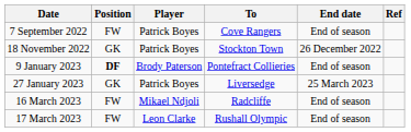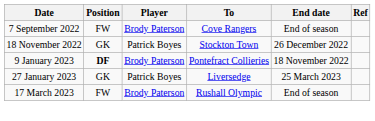 <table class="wikitable" style="font-size: 95%; text-align: center;">
 <tr>
 <th>Date</th>
 <th>Position</th>
 <th>Player</th>
 <th>To</th>
 <th>End date</th>
 <th>Ref</th>
 </tr>
 <tr>
 <td>7 September 2022</td>
 <td>FW</td>
-<td>Patrick Boyes</td>
+<td><a href='#'>Brody Paterson</a></td>
 <td><a href='#'>Cove Rangers</a></td>
 <td>End of season</td>
 <td></td>
 </tr>
 <tr>
 <td>18 November 2022</td>
 <td>GK</td>
 <td>Patrick Boyes</td>
 <td><a href='#'>Stockton Town</a></td>
 <td>26 December 2022</td>
 <td></td>
 </tr>
 <tr>
 <td>9 January 2023</td>
 <td><strong>DF</strong></td>
 <td><a href='#'>Brody Paterson</a></td>
 <td><a href='#'>Pontefract Collieries</a></td>
-<td>End of season</td>
+<td>18 November 2022</td>
 <td></td>
 </tr>
 <tr>
 <td>27 January 2023</td>
 <td>GK</td>
 <td>Patrick Boyes</td>
 <td><a href='#'>Liversedge</a></td>
 <td>25 March 2023 </td>
 <td></td>
 </tr>
 <tr>
-<td>16 March 2023</td>
-<td>FW</td>
-<td><a href='#'>Mikael Ndjoli</a></td>
-<td><a href='#'>Radcliffe</a></td>
-<td>End of season</td>
-<td></td>
-</tr>
-<tr>
 <td>17 March 2023</td>
 <td>FW</td>
-<td><a href='#'>Leon Clarke</a></td>
+<td><a href='#'>Brody Paterson</a></td>
 <td><a href='#'>Rushall Olympic</a></td>
 <td>End of season</td>
 <td></td>
 </tr>
 </table>
